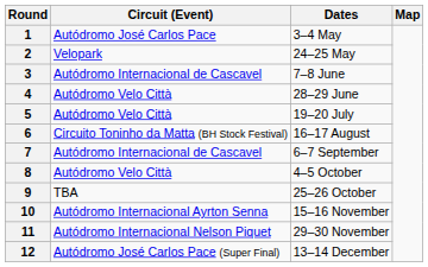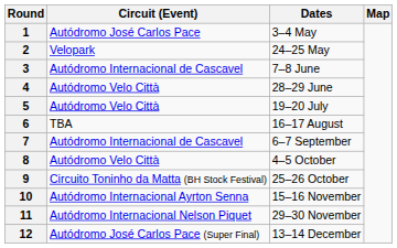 <table class="wikitable" border="1" style="font-size: 90%">
 <tr>
 <th>Round</th>
 <th>Circuit (Event)</th>
 <th>Dates</th>
 <th>Map</th>
 </tr>
 <tr>
 <th>1</th>
 <td> <a href='#'>Autódromo José Carlos Pace</a><br></td>
 <td>3–4 May</td>
 <td rowspan="12"></td>
 </tr>
 <tr>
 <th>2</th>
 <td> <a href='#'>Velopark</a><br></td>
 <td>24–25 May</td>
 </tr>
 <tr>
 <th>3</th>
 <td> <a href='#'>Autódromo Internacional de Cascavel</a><br></td>
 <td>7–8 June</td>
 </tr>
 <tr>
 <th>4</th>
 <td> <a href='#'>Autódromo Velo Città</a><br></td>
 <td>28–29 June</td>
 </tr>
 <tr>
 <th>5</th>
 <td> <a href='#'>Autódromo Velo Città</a><br></td>
 <td>19–20 July</td>
 </tr>
 <tr>
 <th>6</th>
-<td> <a href='#'>Circuito Toninho da Matta</a> <small>(BH Stock Festival)</small> <br></td>
+<td> TBA<br></td>
 <td>16–17 August</td>
 </tr>
 <tr>
 <th>7</th>
 <td> <a href='#'>Autódromo Internacional de Cascavel</a><br></td>
 <td>6–7 September</td>
 </tr>
 <tr>
 <th>8</th>
 <td> <a href='#'>Autódromo Velo Città</a><br></td>
 <td>4–5 October</td>
 </tr>
 <tr>
 <th>9</th>
-<td> TBA<br></td>
+<td> <a href='#'>Circuito Toninho da Matta</a> <small>(BH Stock Festival)</small> <br></td>
 <td>25–26 October</td>
 </tr>
 <tr>
 <th>10</th>
 <td> <a href='#'>Autódromo Internacional Ayrton Senna</a><br></td>
 <td>15–16 November</td>
 </tr>
 <tr>
 <th>11</th>
 <td> <a href='#'>Autódromo Internacional Nelson Piquet</a><br></td>
 <td>29–30 November</td>
 </tr>
 <tr>
 <th>12</th>
 <td> <a href='#'>Autódromo José Carlos Pace</a> <small>(Super Final)</small><br></td>
 <td>13–14 December</td>
 </tr>
 </table>
